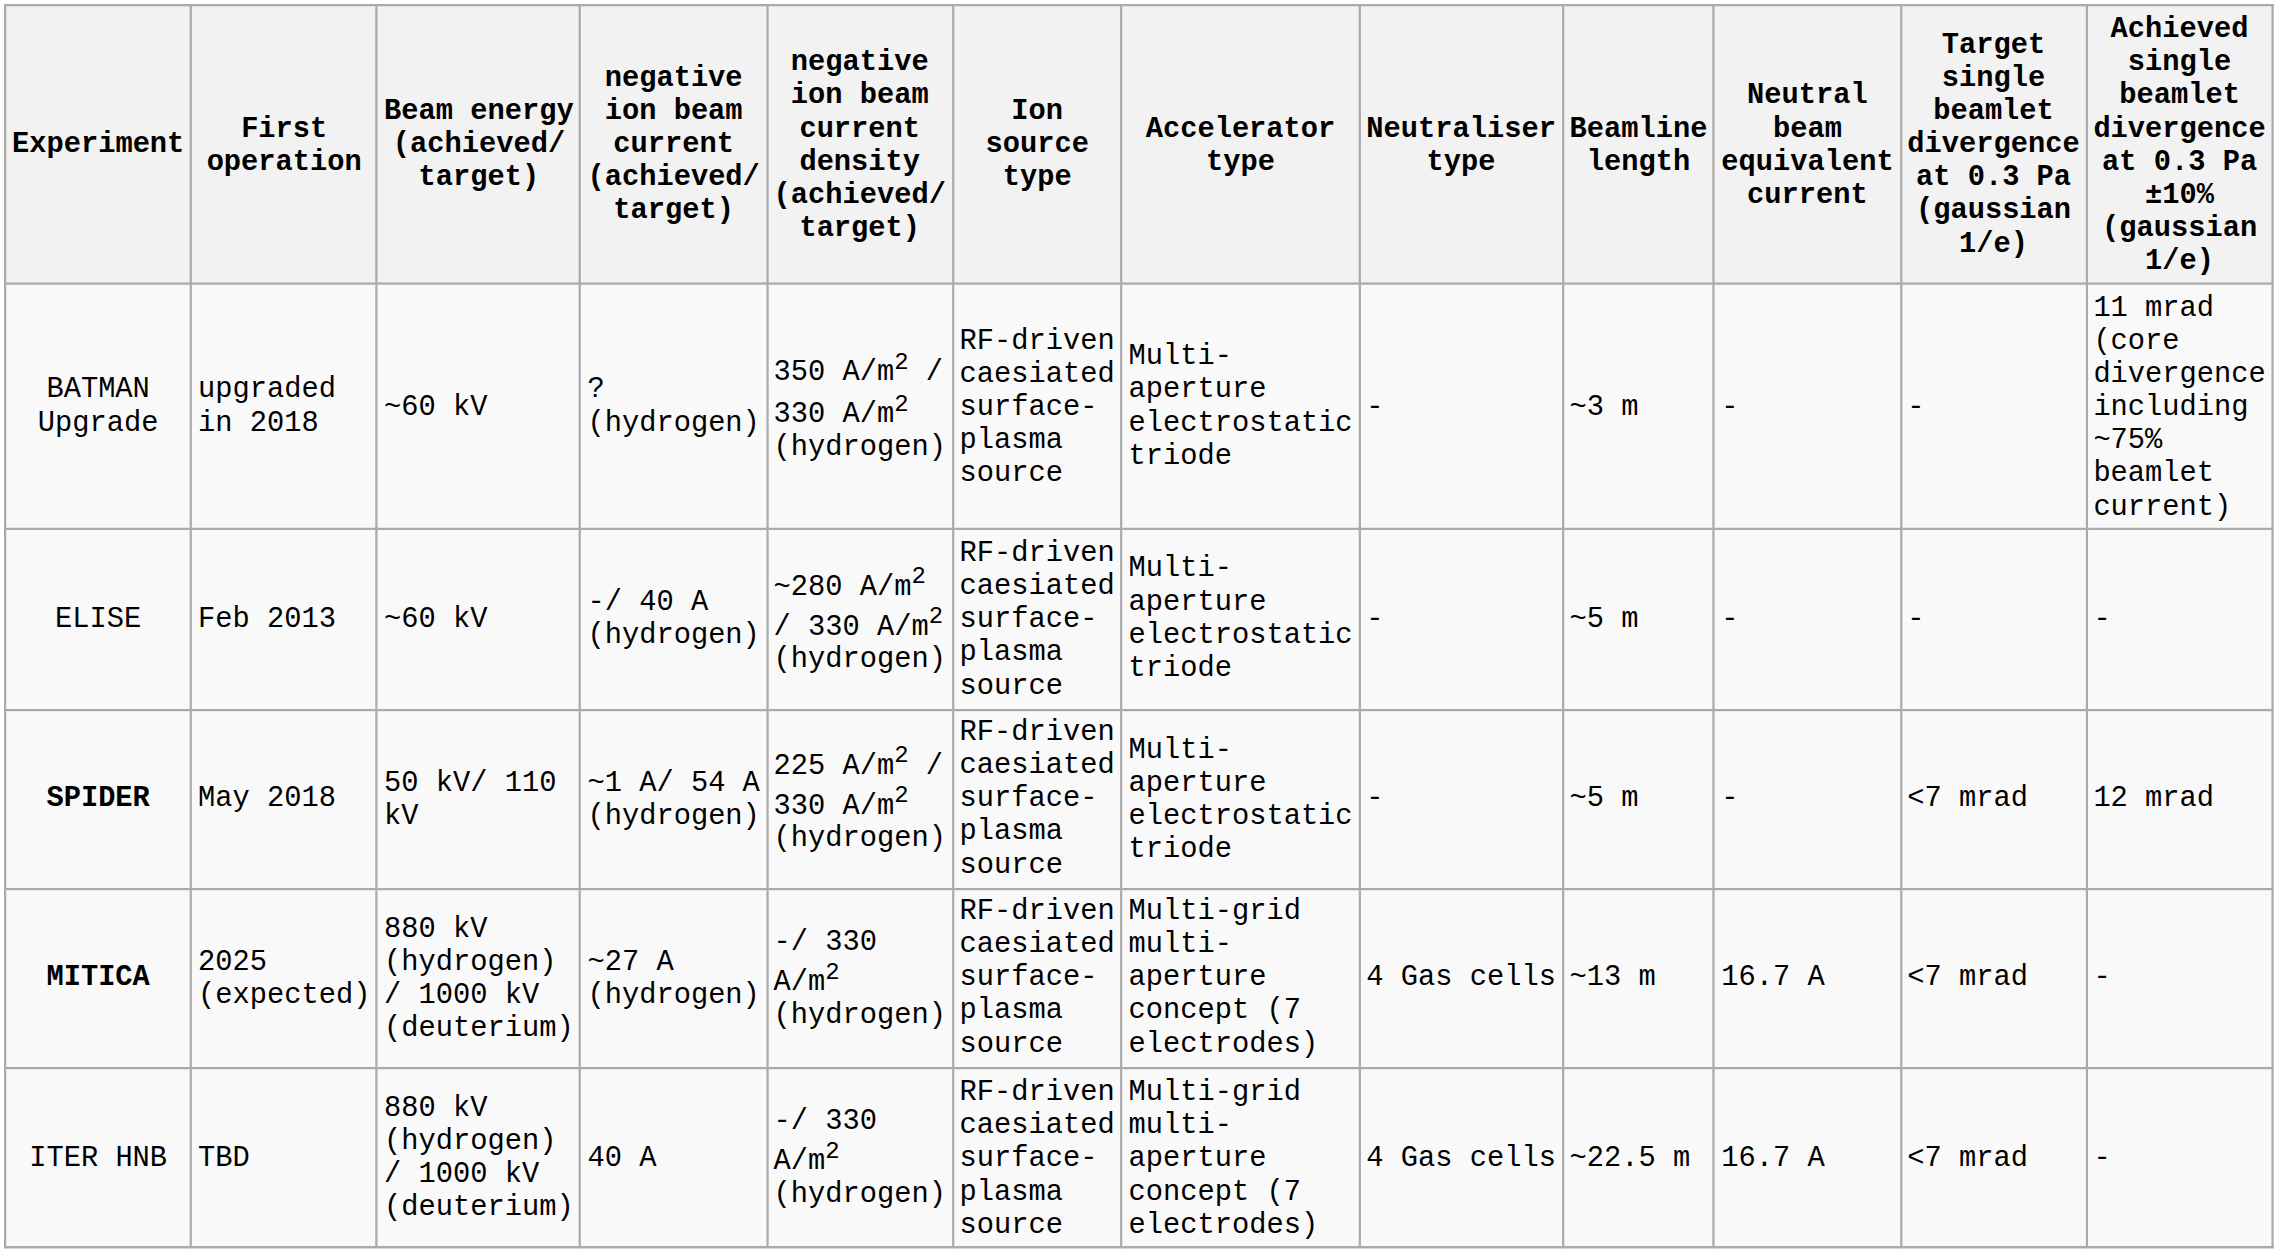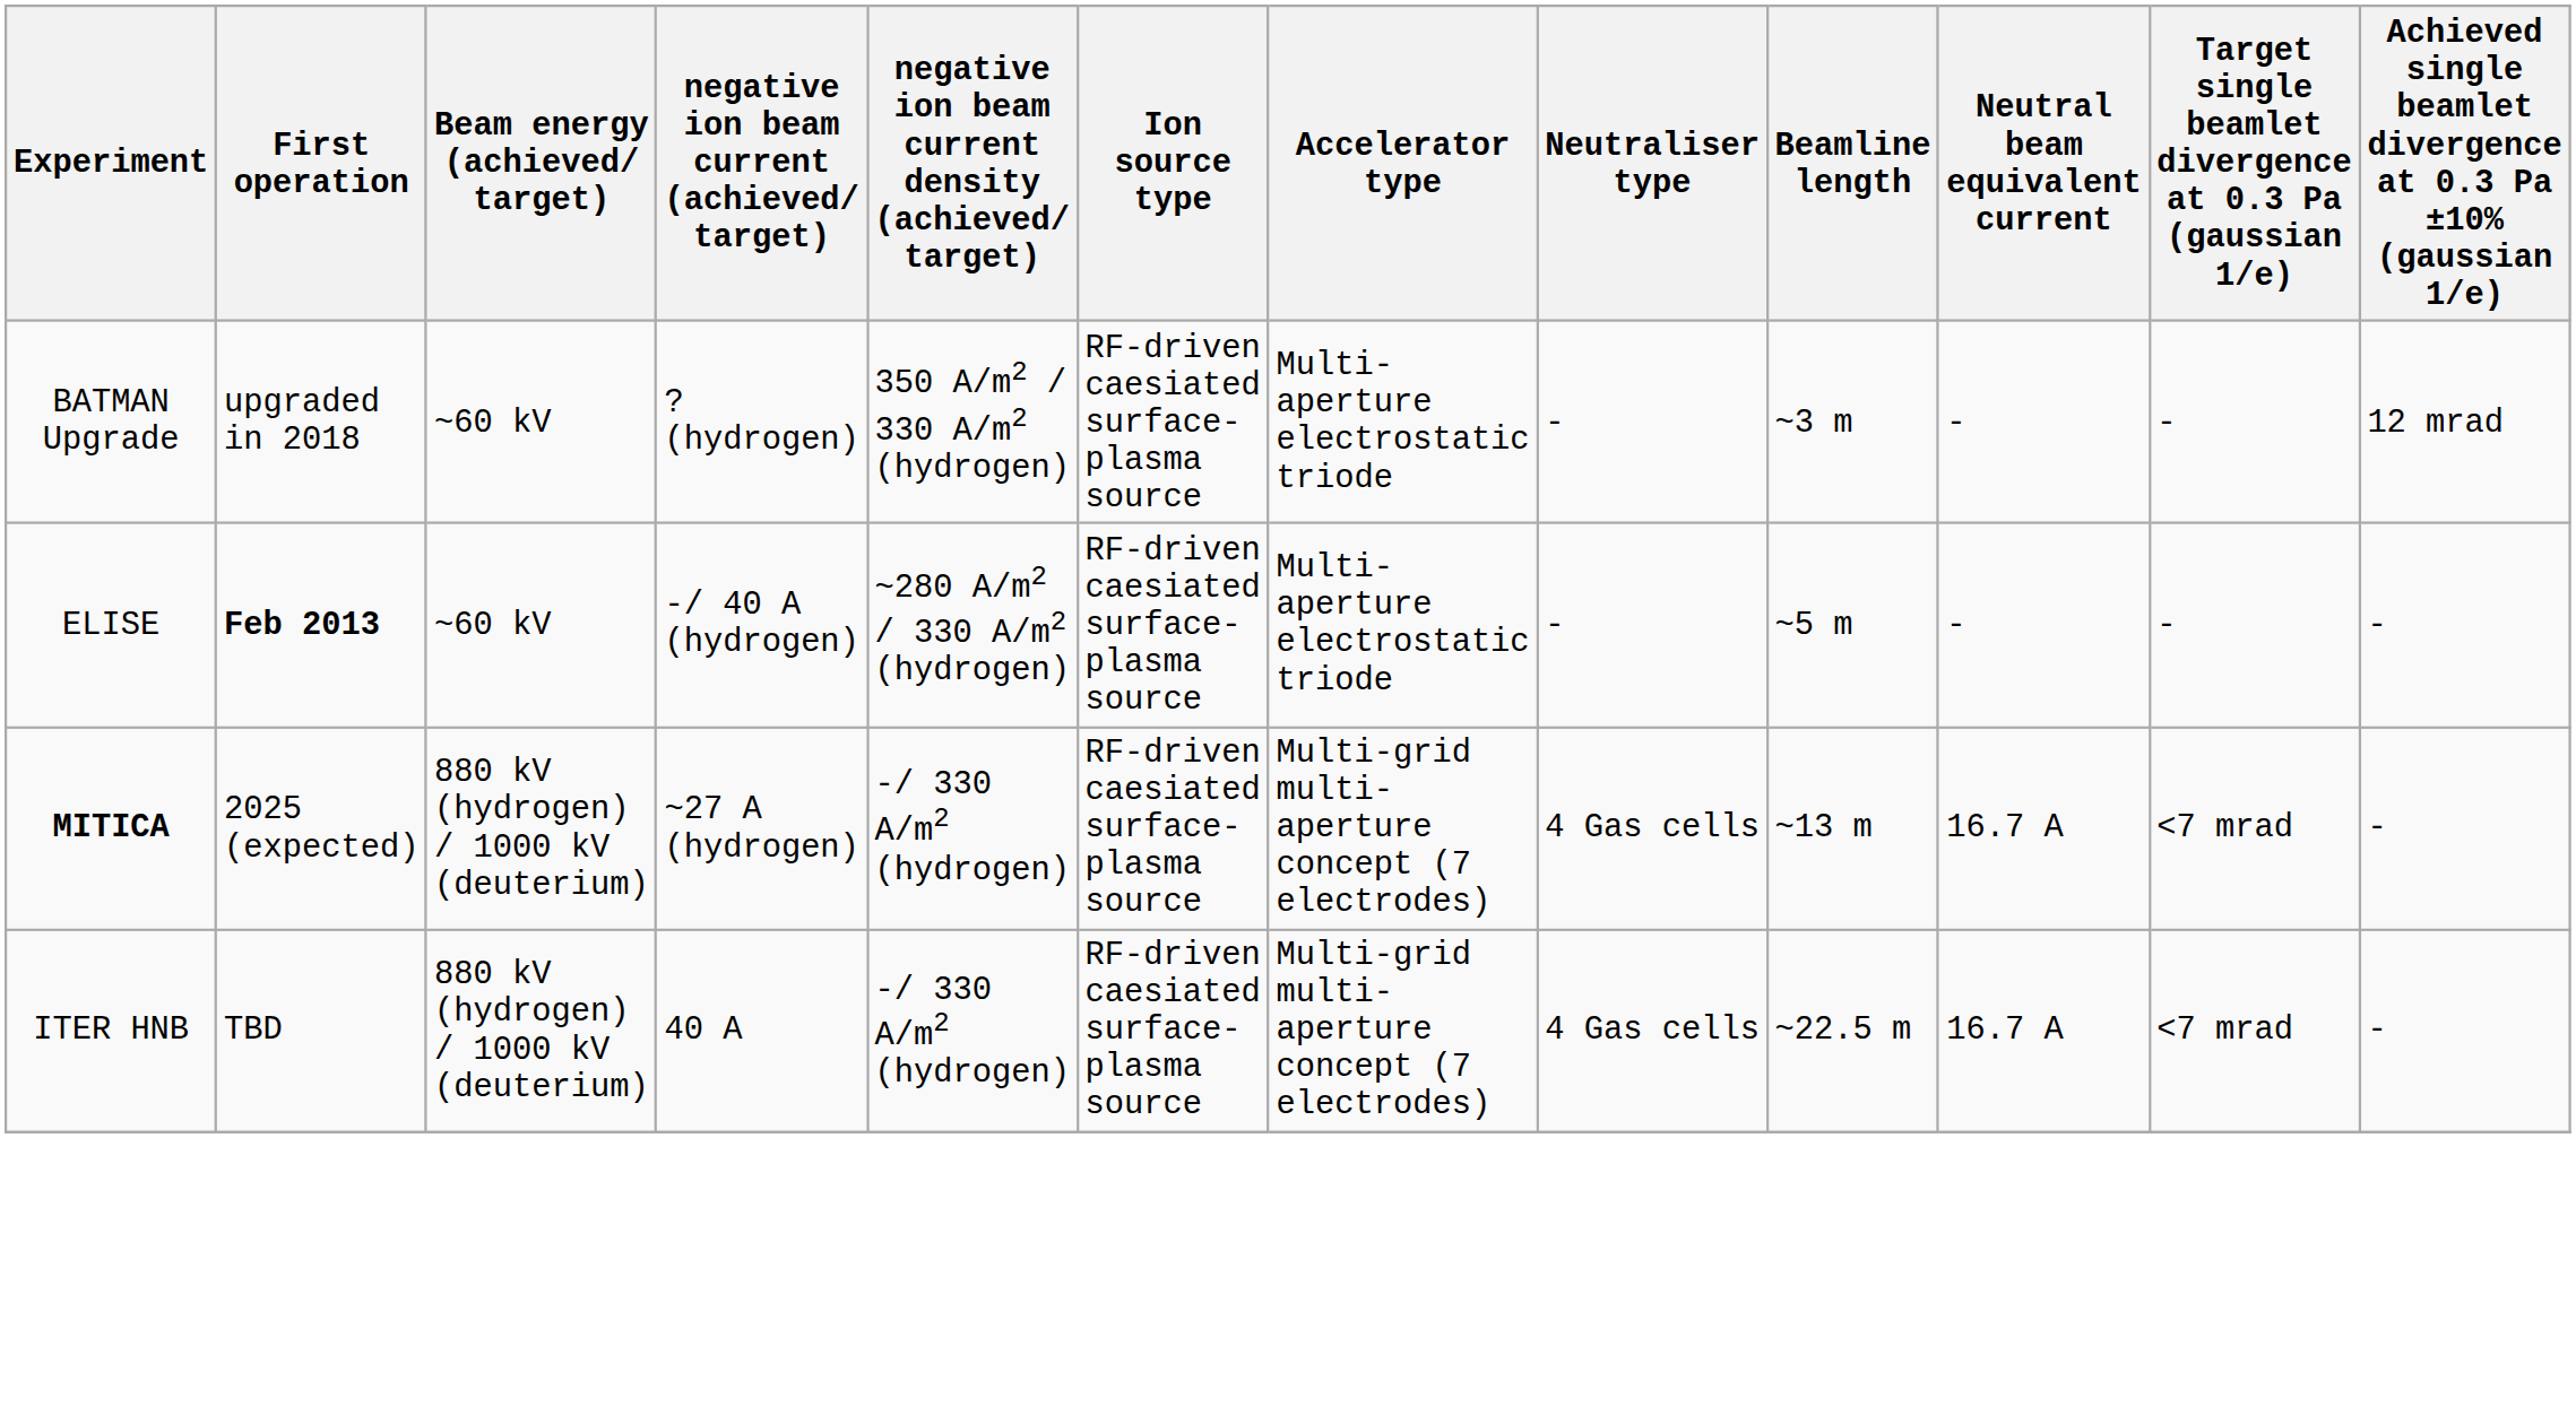 <table class="wikitable sortable">
 <tr style="background:#ffdead;">
 <th>Experiment</th>
 <th>First operation</th>
 <th>Beam energy (achieved/ target)</th>
 <th>negative ion beam current (achieved/ target)</th>
 <th>negative ion beam current density (achieved/ target)</th>
 <th>Ion source type</th>
 <th>Accelerator type</th>
 <th>Neutraliser type</th>
 <th>Beamline length</th>
 <th>Neutral beam equivalent current</th>
 <th>Target single beamlet divergence at 0.3 Pa (gaussian 1/e)</th>
 <th>Achieved single beamlet divergence at 0.3 Pa ±10% (gaussian 1/e)</th>
 </tr>
 <tr>
 <td align="center">BATMAN Upgrade</td>
 <td>upgraded in 2018</td>
 <td>~60 kV</td>
 <td>? (hydrogen)</td>
 <td>350 A/m<sup>2</sup> / 330 A/m<sup>2</sup> (hydrogen)</td>
 <td>RF-driven caesiated surface-plasma source</td>
 <td>Multi-aperture electrostatic triode</td>
 <td>-</td>
 <td>~3 m</td>
 <td>-</td>
 <td>-</td>
-<td>11 mrad (core divergence including ~75% beamlet current)</td>
+<td>12 mrad</td>
 </tr>
 <tr>
 <td align="center">ELISE</td>
-<td>Feb 2013</td>
+<td><strong>Feb 2013</strong></td>
 <td>~60 kV</td>
 <td>-/ 40 A (hydrogen)</td>
 <td>~280 A/m<sup>2</sup>  / 330 A/m<sup>2</sup> (hydrogen)</td>
 <td>RF-driven caesiated surface-plasma source</td>
 <td>Multi-aperture electrostatic triode</td>
 <td>-</td>
 <td>~5 m</td>
 <td>-</td>
 <td>-</td>
 <td>-</td>
-</tr>
-<tr>
-<td align="center"><strong>SPIDER</strong></td>
-<td>May 2018</td>
-<td>50 kV/ 110 kV</td>
-<td>~1 A/ 54 A (hydrogen)</td>
-<td>225 A/m<sup>2</sup> / 330 A/m<sup>2</sup> (hydrogen)</td>
-<td>RF-driven caesiated surface-plasma source</td>
-<td>Multi-aperture electrostatic triode</td>
-<td>-</td>
-<td>~5 m</td>
-<td>-</td>
-<td><7 mrad</td>
-<td>12 mrad</td>
 </tr>
 <tr>
 <td align="center"><strong>MITICA</strong></td>
 <td>2025 (expected)</td>
 <td>880 kV (hydrogen) / 1000 kV (deuterium)</td>
 <td>~27 A (hydrogen)</td>
 <td>-/ 330 A/m<sup>2</sup> (hydrogen)</td>
 <td>RF-driven caesiated surface-plasma source</td>
 <td>Multi-grid multi-aperture concept (7 electrodes)</td>
 <td>4 Gas cells</td>
 <td>~13 m</td>
 <td>16.7 A</td>
 <td><7 mrad</td>
 <td>-</td>
 </tr>
 <tr>
 <td align="center">ITER HNB</td>
 <td>TBD</td>
 <td>880 kV (hydrogen) / 1000 kV (deuterium)</td>
 <td>40 A</td>
 <td>-/ 330 A/m<sup>2</sup> (hydrogen)</td>
 <td>RF-driven caesiated surface-plasma source</td>
 <td>Multi-grid multi-aperture concept (7 electrodes)</td>
 <td>4 Gas cells</td>
 <td>~22.5 m</td>
 <td>16.7 A</td>
 <td><7 mrad</td>
 <td>-</td>
 </tr>
 <tr>
 </tr>
 </table>
